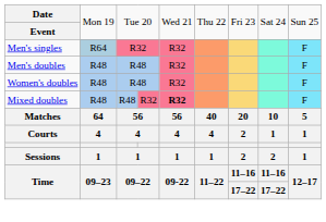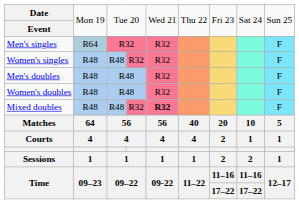 <table class="wikitable" style="font-size:90%; line-height:1.25em; margin:0.5em auto; text-align:center">
 <tr>
 <th>Date</th>
 <td rowspan="2">Mon 19</td>
 <td colspan="2" rowspan="2">Tue 20</td>
 <td rowspan="2">Wed 21</td>
 <td rowspan="2">Thu 22</td>
 <td rowspan="2">Fri 23</td>
 <td rowspan="2">Sat 24</td>
 <td rowspan="2">Sun 25</td>
 </tr>
 <tr>
 <th>Event</th>
 </tr>
 <tr>
 <td align="left"><a href='#'>Men's singles</a></td>
 <td bgcolor="#abcedf">R64</td>
 <td bgcolor="#fa7894" colspan="2">R32</td>
+<td bgcolor="#fa7894">R32</td>
+<td bgcolor="#fc9b6a"></td>
+<td bgcolor="#fad978"></td>
+<td bgcolor="#7dfadb"></td>
+<td bgcolor="#7de5fa">F</td>
+</tr>
+<tr>
+<td align="left"><a href='#'>Women's singles</a></td>
+<td bgcolor="#abcdef">R48</td>
+<td bgcolor="#abcdef">R48</td>
+<td bgcolor="#fa7894">R32</td>
 <td bgcolor="#fa7894">R32</td>
 <td bgcolor="#fc9b6a"></td>
 <td bgcolor="#fad978"></td>
 <td bgcolor="#7dfadb"></td>
 <td bgcolor="#7de5fa">F</td>
 </tr>
 <tr>
 <td align="left"><a href='#'>Men's doubles</a></td>
 <td bgcolor="#abcdef">R48</td>
 <td bgcolor="#abcdef" colspan="2">R48</td>
 <td bgcolor="#fa7894">R32</td>
 <td bgcolor="#fc9b6a"></td>
 <td bgcolor="#fad978"></td>
 <td bgcolor="#7dfadb"></td>
 <td bgcolor="#7de5fa">F</td>
 </tr>
 <tr>
 <td align="left"><a href='#'>Women's doubles</a></td>
 <td bgcolor="#abcdef">R48</td>
 <td bgcolor="#abcdef" colspan="2">R48</td>
 <td bgcolor="#fa7894">R32</td>
 <td bgcolor="#fc9b6a"></td>
 <td bgcolor="#fad978"></td>
 <td bgcolor="#7dfadb"></td>
 <td bgcolor="#7de5fa">F</td>
 </tr>
 <tr>
 <td align="left"><a href='#'>Mixed doubles</a></td>
 <td bgcolor="#abcdef">R48</td>
 <td bgcolor="#abcdef">R48</td>
 <td bgcolor="#fa7894">R32</td>
 <td bgcolor="#fa7894"><strong>R32</strong></td>
 <td bgcolor="#fc9b6a"></td>
 <td bgcolor="#fad978"></td>
 <td bgcolor="#7dfadb"></td>
 <td bgcolor="#7de5fa">F</td>
 </tr>
 <tr>
 <th>Matches</th>
 <th>64</th>
 <th colspan="2">56</th>
 <th>56</th>
 <th>40</th>
 <th>20</th>
 <th>10</th>
 <th>5</th>
 </tr>
 <tr>
 <th>Courts</th>
 <th>4</th>
 <th colspan="2">4</th>
 <th>4</th>
 <th>4</th>
 <th>2</th>
 <th>1</th>
 <th>1</th>
 </tr>
 <tr>
 <th></th>
 <th></th>
 <th></th>
 <th></th>
 <th></th>
 <th></th>
 <th></th>
 <th></th>
 <th></th>
 </tr>
 <tr>
 <th>Sessions</th>
 <th>1</th>
 <th colspan="2">1</th>
 <th>1</th>
 <th>1</th>
 <th>2</th>
 <th>2</th>
 <th>1</th>
 </tr>
 <tr>
 <th rowspan="2">Time</th>
 <th rowspan="2">09–23</th>
 <th colspan="2" rowspan="2">09–22</th>
 <th rowspan="2">09-22</th>
 <th rowspan="2">11–22</th>
 <th>11–16</th>
 <th>11–16</th>
 <th rowspan="2">12–17</th>
 </tr>
 <tr>
 <th>17–22</th>
 <th>17–22</th>
 </tr>
 </table>
